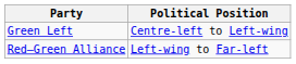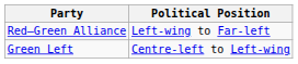 <table class="wikitable mw-collapsible mw-collapsed">
 <tr>
 <th>Party</th>
 <th>Political Position</th>
 </tr>
 <tr>
+<td><a href='#'>Red–Green Alliance</a></td>
+<td><a href='#'>Left-wing</a> to <a href='#'>Far-left</a></td>
+</tr>
+<tr>
 <td><a href='#'>Green Left</a></td>
 <td><a href='#'>Centre-left</a> to <a href='#'>Left-wing</a></td>
 </tr>
-<tr>
-<td><a href='#'>Red–Green Alliance</a></td>
-<td><a href='#'>Left-wing</a> to <a href='#'>Far-left</a></td>
-</tr>
 </table>
